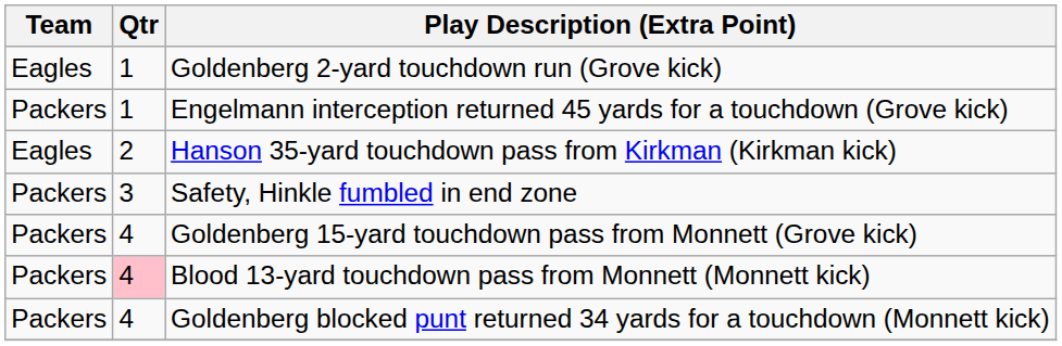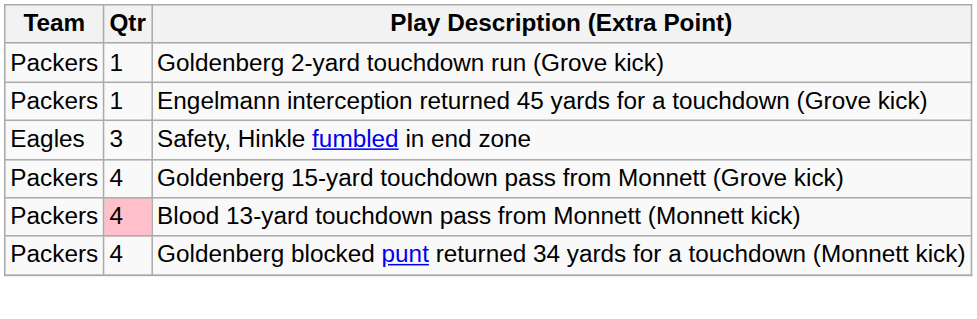 <table class="wikitable">
 <tr>
 <th><strong>Team</strong></th>
 <th><strong>Qtr</strong></th>
 <th><strong>Play Description (Extra Point)</strong></th>
 </tr>
 <tr>
-<td>Eagles</td>
+<td>Packers</td>
 <td>1</td>
 <td>Goldenberg 2-yard touchdown run (Grove kick)</td>
 </tr>
 <tr>
 <td>Packers</td>
 <td>1</td>
 <td>Engelmann interception returned 45 yards for a touchdown (Grove kick)</td>
 </tr>
 <tr>
 <td>Eagles</td>
-<td>2</td>
-<td><a href='#'>Hanson</a> 35-yard touchdown pass from <a href='#'>Kirkman</a> (Kirkman kick)</td>
-</tr>
-<tr>
-<td>Packers</td>
 <td>3</td>
 <td>Safety, Hinkle <a href='#'>fumbled</a> in end zone</td>
 </tr>
 <tr>
 <td>Packers</td>
 <td>4</td>
 <td>Goldenberg 15-yard touchdown pass from Monnett (Grove kick)</td>
 </tr>
 <tr>
 <td>Packers</td>
 <td style="background: pink;">4</td>
 <td>Blood 13-yard touchdown pass from Monnett (Monnett kick)</td>
 </tr>
 <tr>
 <td>Packers</td>
 <td>4</td>
 <td>Goldenberg blocked <a href='#'>punt</a> returned 34 yards for a touchdown (Monnett kick)</td>
 </tr>
 <tr>
 </tr>
 </table>
